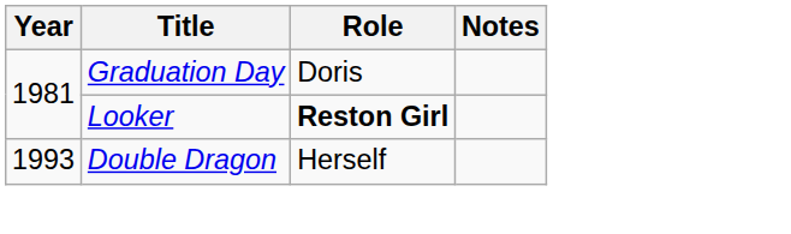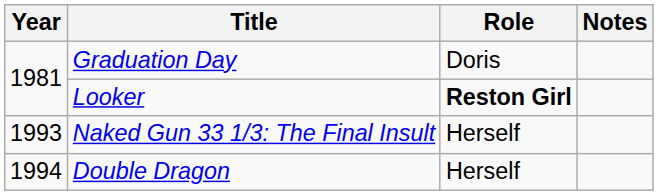 <table class="wikitable sortable">
 <tr>
 <th>Year</th>
 <th>Title</th>
 <th>Role</th>
 <th class="unsortable">Notes</th>
 </tr>
 <tr>
 <td rowspan="2">1981</td>
 <td><em><a href='#'>Graduation Day</a></em></td>
 <td>Doris</td>
 <td></td>
 </tr>
 <tr>
 <td><em><a href='#'>Looker</a></em></td>
 <td><strong>Reston Girl</strong></td>
 <td></td>
 </tr>
 <tr>
-<td>1993</td>
+<td rowspan="1">1993</td>
+<td><em><a href='#'>Naked Gun 33 1/3: The Final Insult</a></em></td>
+<td>Herself</td>
+<td></td>
+</tr>
+<tr>
+<td>1994</td>
 <td><a href='#'><em>Double Dragon</em></a></td>
 <td>Herself</td>
 </tr>
 </table>
